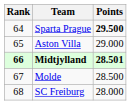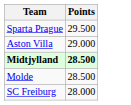 <table class="wikitable" style="text-align: center;">
 <tr>
-<th>Rank</th>
 <th>Team</th>
 <th>Points</th>
 </tr>
 <tr>
-<td>64</td>
 <td align=left> <a href='#'>Sparta Prague</a></td>
-<td><strong>29.500</strong></td>
+<td>29.500</td>
 </tr>
 <tr>
-<td>65</td>
 <td align=left> <a href='#'>Aston Villa</a></td>
 <td>29.000</td>
 </tr>
 <tr bgcolor="#ddffdd">
-<td><strong>66</strong></td>
 <td align=left> <strong>Midtjylland</strong></td>
-<td><strong>28.501</strong></td>
+<td><strong>28.500</strong></td>
 </tr>
 <tr>
-<td>67</td>
 <td align=left> <a href='#'>Molde</a></td>
 <td>28.500</td>
 </tr>
 <tr>
-<td>68</td>
 <td align=left> <a href='#'>SC Freiburg</a></td>
 <td>28.000</td>
 </tr>
 </table>
